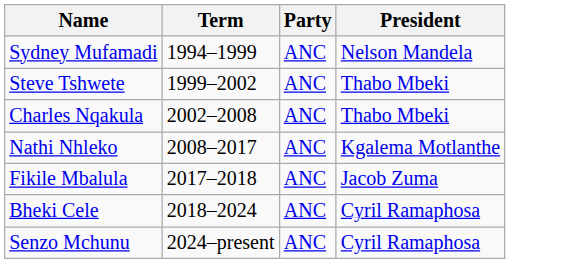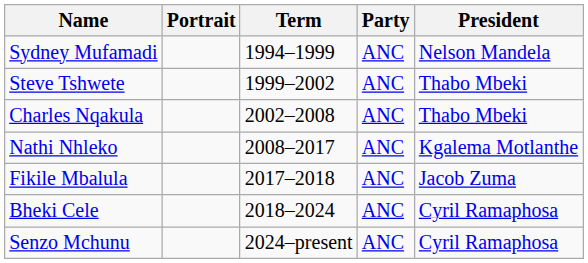 <table class="wikitable">
 <tr>
 <th>Name</th>
+<th>Portrait</th>
 <th>Term</th>
 <th>Party</th>
 <th>President</th>
 </tr>
 <tr>
 <td><a href='#'>Sydney Mufamadi</a></td>
+<td></td>
 <td>1994–1999</td>
 <td><a href='#'>ANC</a></td>
 <td><a href='#'>Nelson Mandela</a></td>
 </tr>
 <tr>
 <td><a href='#'>Steve Tshwete</a></td>
+<td></td>
 <td>1999–2002</td>
 <td><a href='#'>ANC</a></td>
 <td><a href='#'>Thabo Mbeki</a></td>
 </tr>
 <tr>
 <td><a href='#'>Charles Nqakula</a></td>
+<td></td>
 <td>2002–2008</td>
 <td><a href='#'>ANC</a></td>
 <td><a href='#'>Thabo Mbeki</a></td>
 </tr>
 <tr>
 <td><a href='#'>Nathi Nhleko</a></td>
+<td></td>
 <td>2008–2017</td>
 <td><a href='#'>ANC</a></td>
 <td><a href='#'>Kgalema Motlanthe</a></td>
 </tr>
 <tr>
 <td><a href='#'>Fikile Mbalula</a></td>
+<td></td>
 <td>2017–2018</td>
 <td><a href='#'>ANC</a></td>
 <td><a href='#'>Jacob Zuma</a></td>
 </tr>
 <tr>
 <td><a href='#'>Bheki Cele</a></td>
+<td></td>
 <td>2018–2024</td>
 <td><a href='#'>ANC</a></td>
 <td><a href='#'>Cyril Ramaphosa</a></td>
 </tr>
 <tr>
 <td><a href='#'>Senzo Mchunu</a></td>
+<td></td>
 <td>2024–present</td>
 <td><a href='#'>ANC</a></td>
 <td><a href='#'>Cyril Ramaphosa</a></td>
 </tr>
 </table>
